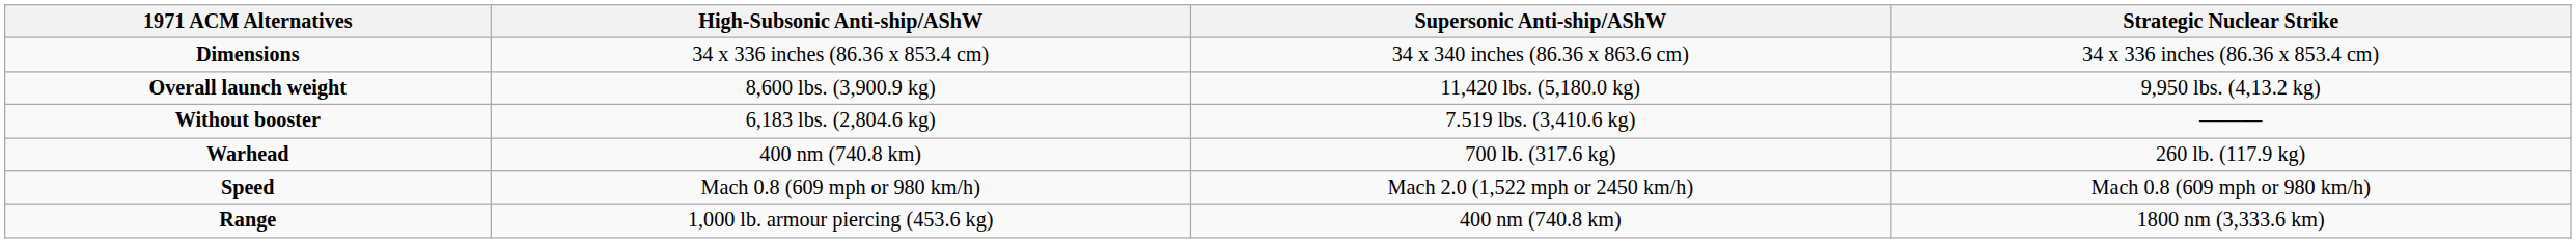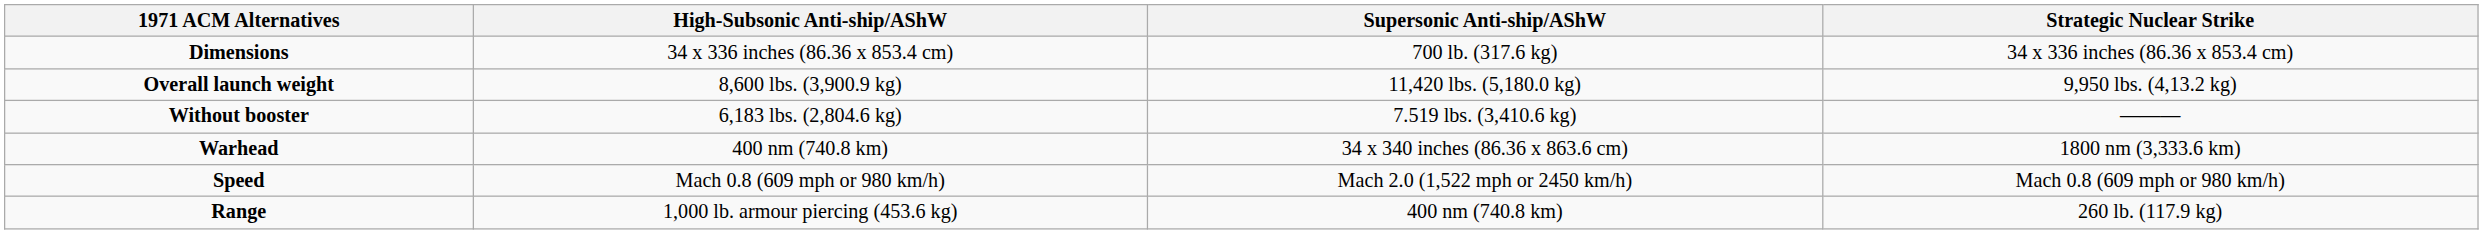 <table class="wikitable" style="text-align:center" width=99%>
 <tr>
 <th>1971 ACM Alternatives</th>
 <th>High-Subsonic Anti-ship/AShW</th>
 <th>Supersonic Anti-ship/AShW</th>
 <th>Strategic Nuclear Strike</th>
 </tr>
 <tr>
 <td><strong>Dimensions</strong></td>
 <td>34 x 336 inches (86.36 x 853.4 cm)</td>
-<td>34 x 340 inches (86.36 x 863.6 cm)</td>
+<td>700 lb. (317.6 kg)</td>
 <td>34 x 336 inches (86.36 x 853.4 cm)</td>
 </tr>
 <tr>
 <td><strong>Overall launch weight</strong></td>
 <td>8,600 lbs. (3,900.9 kg)</td>
 <td>11,420 lbs. (5,180.0 kg)</td>
 <td>9,950 lbs. (4,13.2 kg)</td>
 </tr>
 <tr>
 <td><strong>Without booster</strong></td>
 <td>6,183 lbs. (2,804.6 kg)</td>
 <td>7.519 lbs. (3,410.6 kg)</td>
 <td>———</td>
 </tr>
 <tr>
 <td><strong>Warhead</strong></td>
 <td>400 nm (740.8 km)</td>
-<td>700 lb. (317.6 kg)</td>
-<td>260 lb. (117.9 kg)</td>
+<td>34 x 340 inches (86.36 x 863.6 cm)</td>
+<td>1800 nm (3,333.6 km)</td>
 </tr>
 <tr>
 <td><strong>Speed</strong></td>
 <td>Mach 0.8 (609 mph or 980 km/h)</td>
 <td>Mach 2.0 (1,522 mph or 2450 km/h)</td>
 <td>Mach 0.8 (609 mph or 980 km/h)</td>
 </tr>
 <tr>
 <td><strong>Range</strong></td>
 <td>1,000 lb. armour piercing (453.6 kg)</td>
 <td>400 nm (740.8 km)</td>
-<td>1800 nm (3,333.6 km)</td>
+<td>260 lb. (117.9 kg)</td>
 </tr>
 </table>
